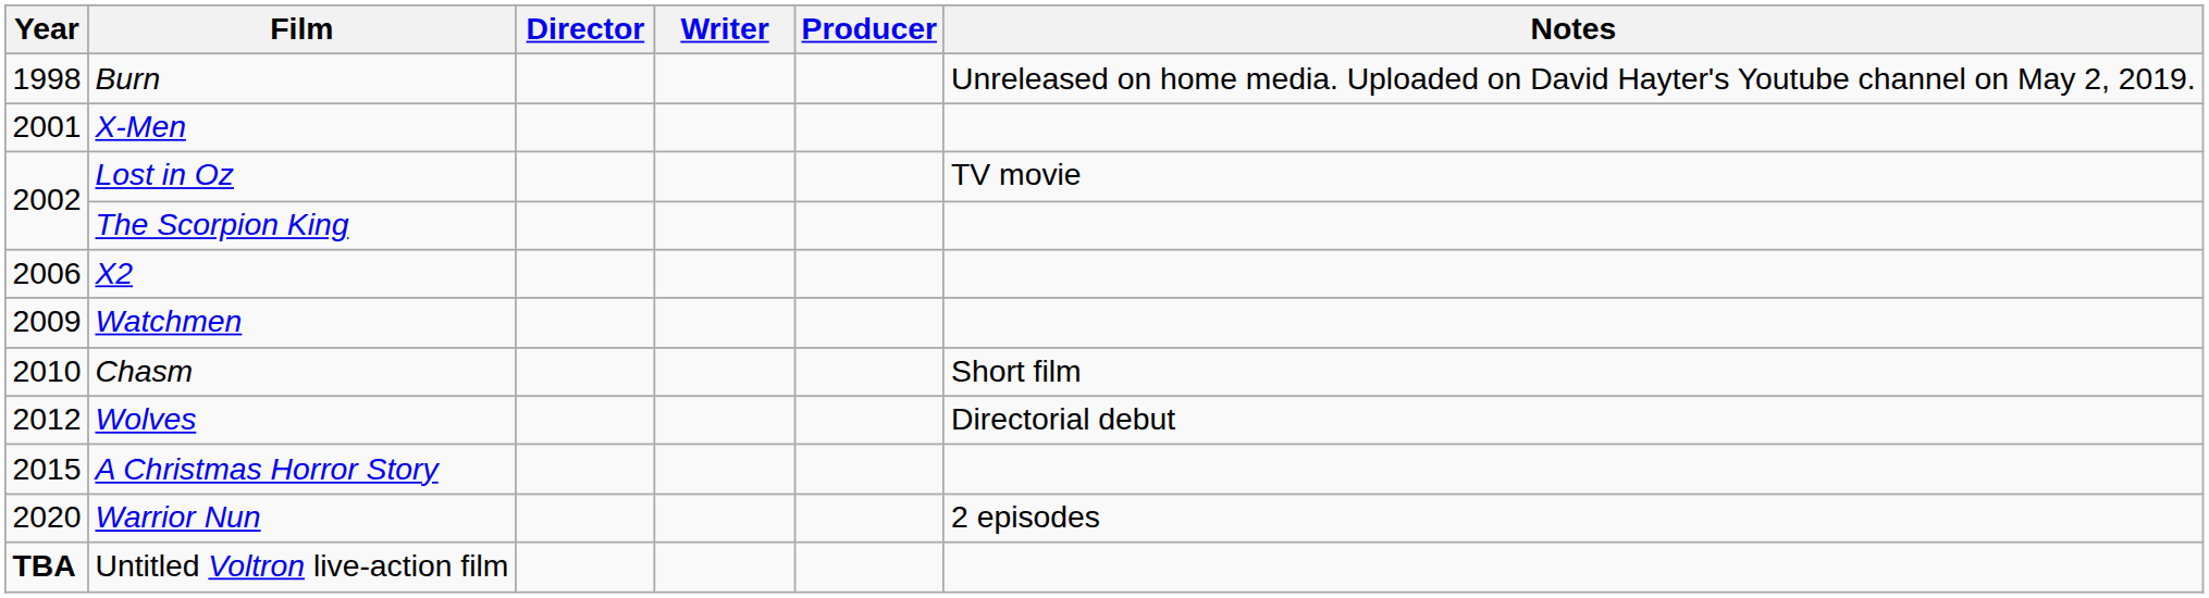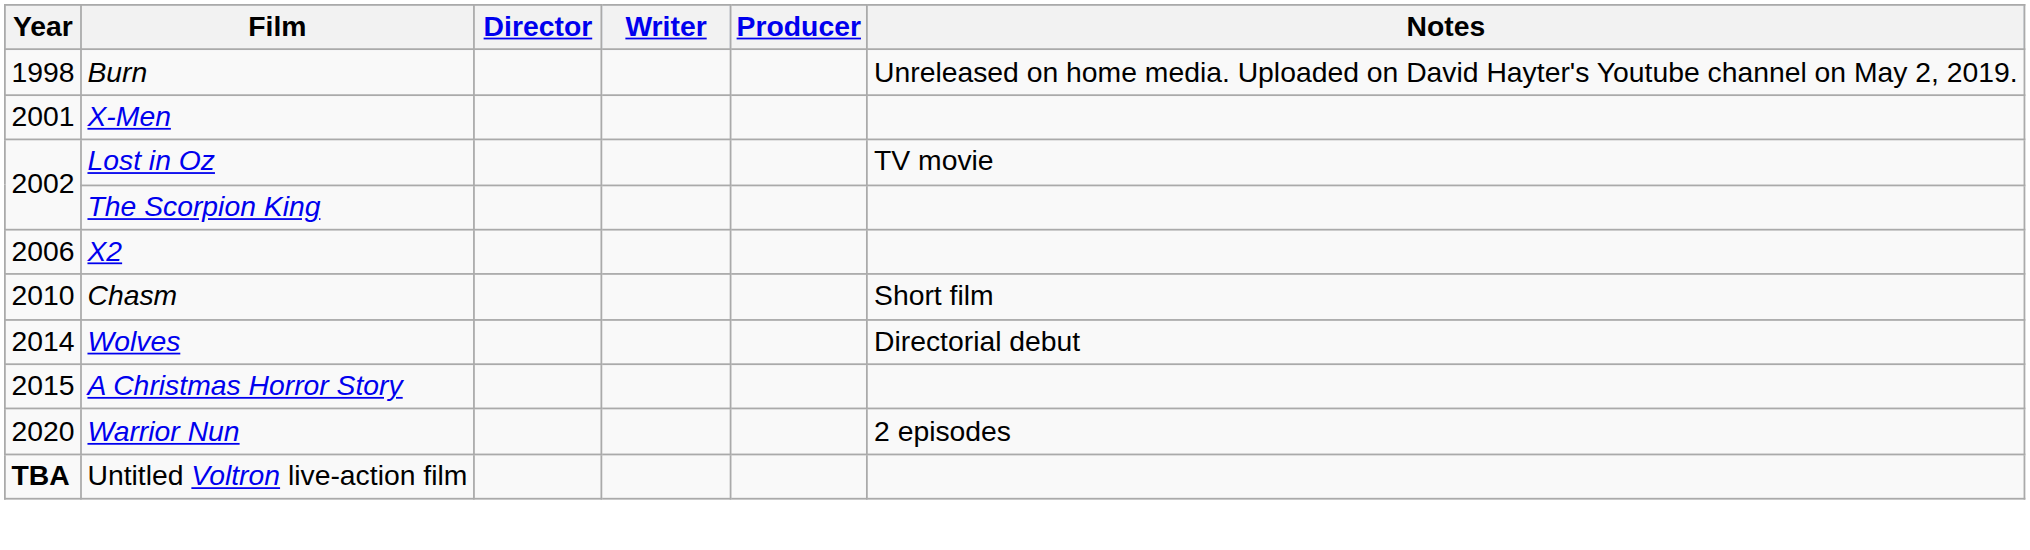 <table class="wikitable sortable">
 <tr style="background:#b0c4de; text-align:center;">
 <th>Year</th>
 <th>Film</th>
 <th width="65"><a href='#'>Director</a></th>
 <th width="65"><a href='#'>Writer</a></th>
 <th width="65"><a href='#'>Producer</a></th>
 <th class="unsortable">Notes</th>
 </tr>
 <tr>
 <td>1998</td>
 <td><em>Burn</em></td>
 <td></td>
 <td></td>
 <td></td>
 <td>Unreleased on home media. Uploaded on David Hayter's Youtube channel on May 2, 2019.</td>
 </tr>
 <tr>
 <td>2001</td>
 <td><em><a href='#'>X-Men</a></em></td>
 <td></td>
 <td></td>
 <td></td>
 <td></td>
 </tr>
 <tr>
 <td rowspan="2">2002</td>
 <td><em><a href='#'>Lost in Oz</a></em></td>
 <td></td>
 <td></td>
 <td></td>
 <td>TV movie</td>
 </tr>
 <tr>
 <td data-sort-value="Scorpion King, The"><em><a href='#'>The Scorpion King</a></em></td>
 <td></td>
 <td></td>
 <td></td>
 <td></td>
 </tr>
 <tr>
 <td>2006</td>
 <td><em><a href='#'>X2</a></em></td>
 <td></td>
 <td></td>
 <td></td>
 <td></td>
 </tr>
 <tr>
-<td>2009</td>
-<td><em><a href='#'>Watchmen</a></em></td>
-<td></td>
-<td></td>
-<td></td>
-<td></td>
-</tr>
-<tr>
 <td>2010</td>
 <td><em>Chasm</em></td>
 <td></td>
 <td></td>
 <td></td>
 <td>Short film</td>
 </tr>
 <tr>
-<td>2012</td>
+<td>2014</td>
 <td><em><a href='#'>Wolves</a></em></td>
 <td></td>
 <td></td>
 <td></td>
 <td>Directorial debut</td>
 </tr>
 <tr>
 <td>2015</td>
 <td data-sort-value="Christmas Horror Story, A"><em><a href='#'>A Christmas Horror Story</a></em></td>
 <td></td>
 <td></td>
 <td></td>
 <td></td>
 </tr>
 <tr>
 <td>2020</td>
 <td><em><a href='#'>Warrior Nun</a></em></td>
 <td></td>
 <td></td>
 <td></td>
 <td>2 episodes</td>
 </tr>
 <tr>
 <td><strong>TBA</strong></td>
 <td>Untitled <em><a href='#'>Voltron</a></em> live-action film</td>
 <td></td>
 <td></td>
 <td></td>
 <td></td>
 </tr>
 </table>
